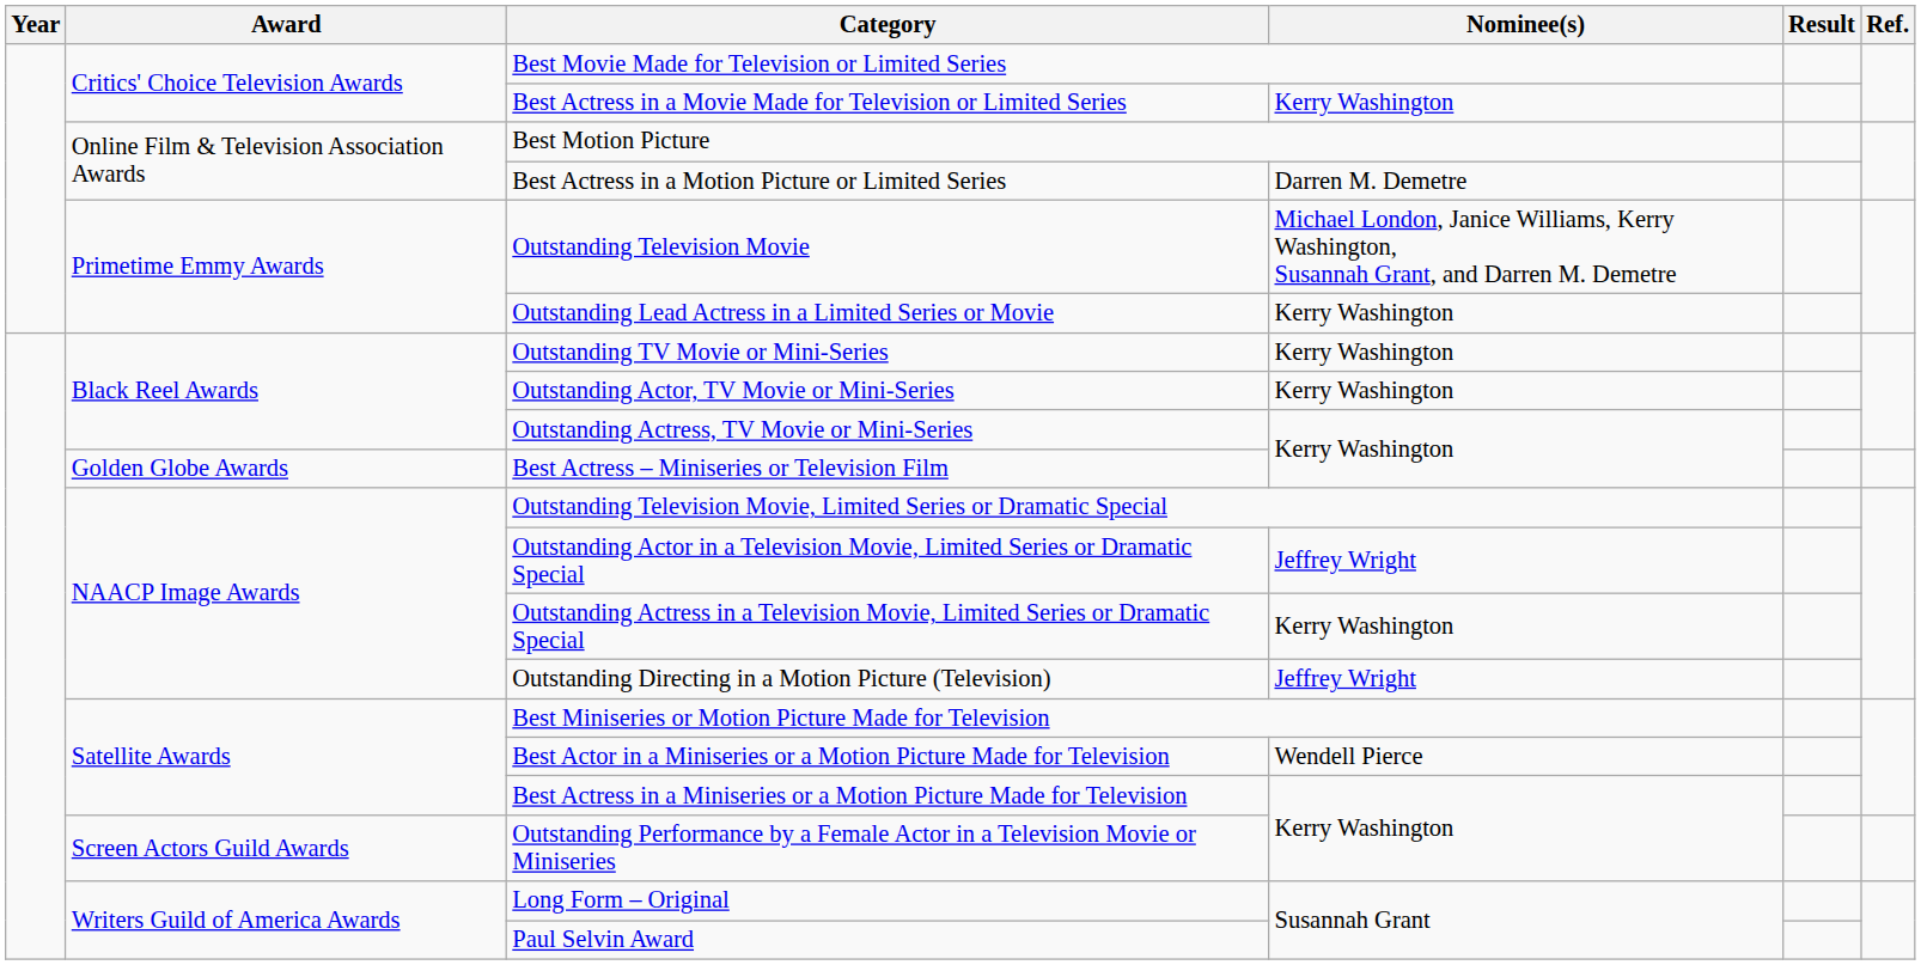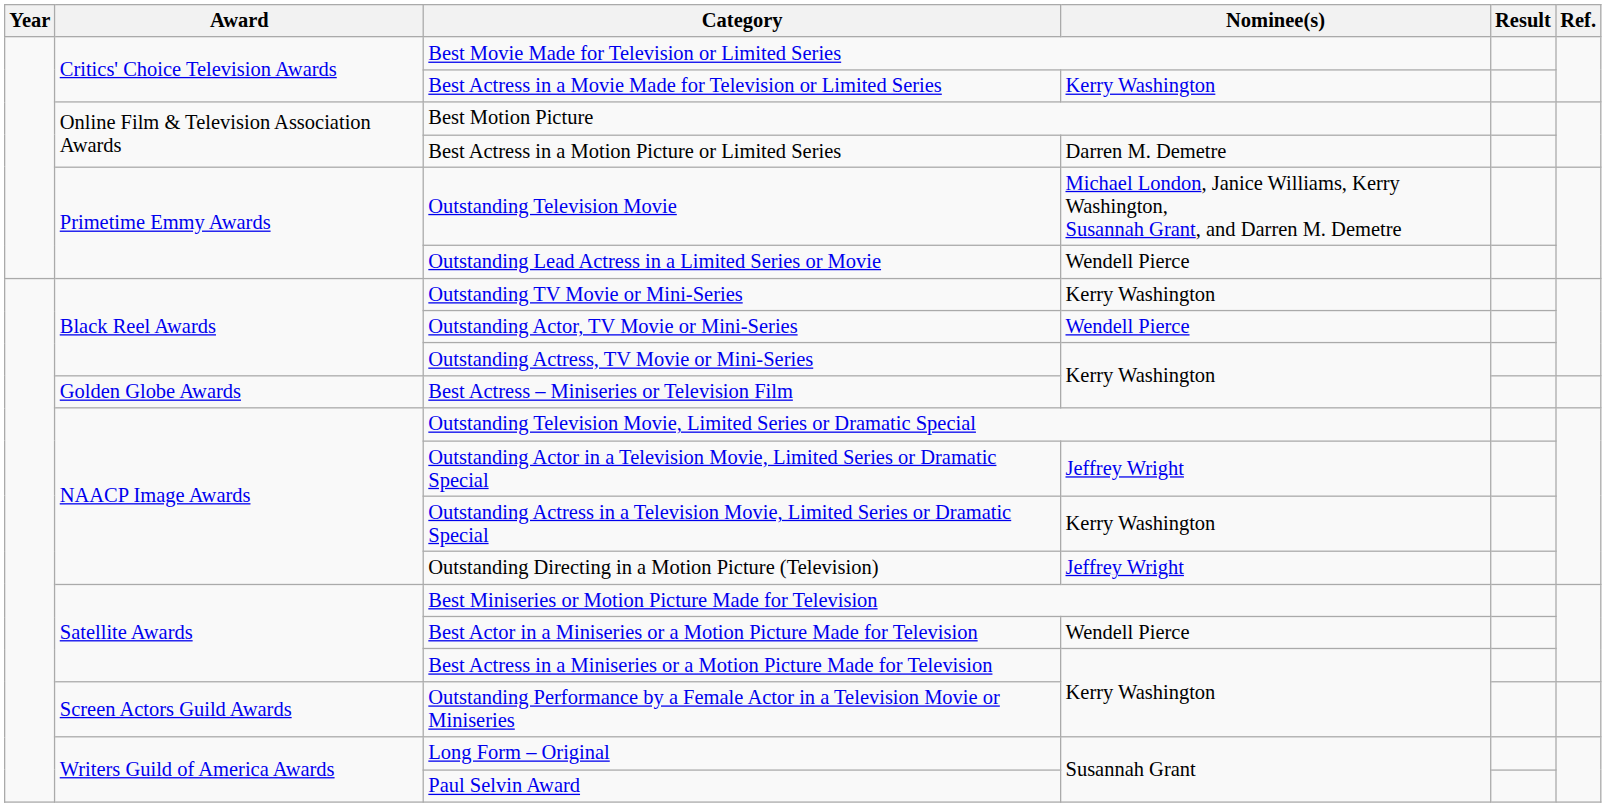 <table class="wikitable sortable">
 <tr>
 <th>Year</th>
 <th>Award</th>
 <th>Category</th>
 <th>Nominee(s)</th>
 <th>Result</th>
 <th>Ref.</th>
 </tr>
 <tr>
 <td rowspan="6"></td>
 <td rowspan="2"><a href='#'>Critics' Choice Television Awards</a></td>
 <td colspan="2"><a href='#'>Best Movie Made for Television or Limited Series</a></td>
 <td></td>
 <td align="center" rowspan="2"></td>
 </tr>
 <tr>
 <td><a href='#'>Best Actress in a Movie Made for Television or Limited Series</a></td>
 <td><a href='#'>Kerry Washington</a></td>
 <td></td>
 </tr>
 <tr>
 <td rowspan="2">Online Film & Television Association Awards</td>
 <td colspan="2">Best Motion Picture</td>
 <td></td>
 <td align="center" rowspan="2"></td>
 </tr>
 <tr>
 <td>Best Actress in a Motion Picture or Limited Series</td>
 <td>Darren M. Demetre</td>
 <td></td>
 </tr>
 <tr>
 <td rowspan="2"><a href='#'>Primetime Emmy Awards</a></td>
 <td><a href='#'>Outstanding Television Movie</a></td>
 <td><a href='#'>Michael London</a>, Janice Williams, Kerry Washington, <br> <a href='#'>Susannah Grant</a>, and Darren M. Demetre</td>
 <td></td>
 <td align="center" rowspan="2"></td>
 </tr>
 <tr>
 <td><a href='#'>Outstanding Lead Actress in a Limited Series or Movie</a></td>
-<td>Kerry Washington</td>
+<td>Wendell Pierce</td>
 <td></td>
 </tr>
 <tr>
 <td rowspan="20"></td>
 <td rowspan="3"><a href='#'>Black Reel Awards</a></td>
 <td><a href='#'>Outstanding TV Movie or Mini-Series</a></td>
 <td>Kerry Washington</td>
 <td></td>
 <td align="center" rowspan="3"></td>
 </tr>
 <tr>
 <td><a href='#'>Outstanding Actor, TV Movie or Mini-Series</a></td>
-<td>Kerry Washington</td>
+<td><a href='#'>Wendell Pierce</a></td>
 <td></td>
 </tr>
 <tr>
 <td><a href='#'>Outstanding Actress, TV Movie or Mini-Series</a></td>
 <td rowspan="2">Kerry Washington</td>
 <td></td>
 </tr>
 <tr>
 <td><a href='#'>Golden Globe Awards</a></td>
 <td><a href='#'>Best Actress – Miniseries or Television Film</a></td>
 <td></td>
 <td align="center"></td>
 </tr>
 <tr>
 <td rowspan="4"><a href='#'>NAACP Image Awards</a></td>
 <td colspan="2"><a href='#'>Outstanding Television Movie, Limited Series or Dramatic Special</a></td>
 <td></td>
 <td align="center" rowspan="4"></td>
 </tr>
 <tr>
 <td><a href='#'>Outstanding Actor in a Television Movie, Limited Series or Dramatic Special</a></td>
 <td><a href='#'>Jeffrey Wright</a></td>
 <td></td>
 </tr>
 <tr>
 <td><a href='#'>Outstanding Actress in a Television Movie, Limited Series or Dramatic Special</a></td>
 <td>Kerry Washington</td>
 <td></td>
 </tr>
 <tr>
 <td>Outstanding Directing in a Motion Picture (Television)</td>
 <td><a href='#'>Jeffrey Wright</a></td>
 <td></td>
 </tr>
 <tr>
 <td rowspan="3"><a href='#'>Satellite Awards</a></td>
 <td colspan="2"><a href='#'>Best Miniseries or Motion Picture Made for Television</a></td>
 <td></td>
 <td align="center" rowspan="3"></td>
 </tr>
 <tr>
 <td><a href='#'>Best Actor in a Miniseries or a Motion Picture Made for Television</a></td>
 <td>Wendell Pierce</td>
 <td></td>
 </tr>
 <tr>
 <td><a href='#'>Best Actress in a Miniseries or a Motion Picture Made for Television</a></td>
 <td rowspan="2">Kerry Washington</td>
 <td></td>
 </tr>
 <tr>
 <td><a href='#'>Screen Actors Guild Awards</a></td>
 <td><a href='#'>Outstanding Performance by a Female Actor in a Television Movie or Miniseries</a></td>
 <td></td>
 <td align="center"></td>
 </tr>
 <tr>
 <td rowspan="2"><a href='#'>Writers Guild of America Awards</a></td>
 <td><a href='#'>Long Form – Original</a></td>
 <td rowspan="2">Susannah Grant</td>
 <td></td>
 <td align="center" rowspan="2"> <br> </td>
 </tr>
 <tr>
 <td><a href='#'>Paul Selvin Award</a></td>
 <td></td>
 </tr>
 </table>
